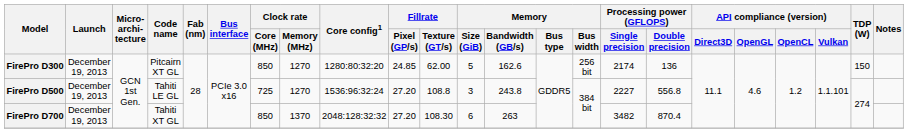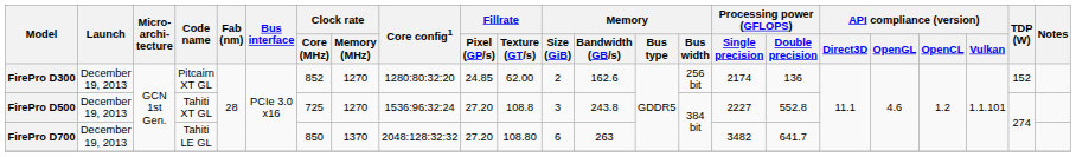 <table class="wikitable" style="font-size: 85%; text-align:center;">
 <tr>
 <th rowspan="2">Model</th>
 <th rowspan="2">Launch</th>
 <th rowspan="2">Micro-<br>archi-<br>tecture</th>
 <th rowspan="2">Code name</th>
 <th rowspan="2">Fab (nm)</th>
 <th rowspan="2"><a href='#'>Bus</a> <a href='#'>interface</a></th>
 <th colspan="2">Clock rate</th>
 <th rowspan="2">Core config<sup>1</sup></th>
 <th colspan="2"><a href='#'>Fillrate</a></th>
 <th colspan="4">Memory</th>
 <th colspan="2">Processing power<br>(<a href='#'>GFLOPS</a>)</th>
 <th colspan="4"><a href='#'>API</a> compliance (version)</th>
 <th rowspan="2">TDP (W)</th>
 <th rowspan="2">Notes</th>
 </tr>
 <tr>
 <th>Core (MHz)</th>
 <th>Memory (MHz)</th>
 <th>Pixel (<a href='#'>GP</a>/s)</th>
 <th>Texture (<a href='#'>GT</a>/s)</th>
 <th>Size (<a href='#'>GiB</a>)</th>
 <th>Bandwidth (<a href='#'>GB</a>/s)</th>
 <th>Bus type</th>
 <th>Bus width</th>
 <th><a href='#'>Single precision</a></th>
 <th><a href='#'>Double precision</a></th>
 <th><a href='#'>Direct3D</a></th>
 <th><a href='#'>OpenGL</a></th>
 <th><a href='#'>OpenCL</a></th>
 <th><a href='#'>Vulkan</a></th>
 </tr>
 <tr>
 <th>FirePro D300</th>
 <td>December 19, 2013</td>
 <td rowspan=3>GCN 1st Gen.</td>
 <td>Pitcairn XT GL</td>
 <td rowspan=3>28</td>
 <td rowspan=3>PCIe 3.0 x16</td>
-<td>850</td>
+<td>852</td>
 <td>1270</td>
 <td>1280:80:32:20</td>
 <td>24.85</td>
 <td>62.00</td>
-<td>5</td>
+<td>2</td>
 <td>162.6</td>
 <td rowspan=3>GDDR5</td>
 <td>256 bit</td>
 <td>2174</td>
 <td>136</td>
 <td rowspan=3>11.1</td>
 <td rowspan=3>4.6</td>
 <td rowspan=3>1.2</td>
 <td rowspan=3>1.1.101</td>
-<td>150</td>
+<td>152</td>
 <td></td>
 </tr>
 <tr>
 <th>FirePro D500</th>
 <td>December 19, 2013</td>
-<td>Tahiti LE GL</td>
+<td>Tahiti XT GL</td>
 <td>725</td>
 <td>1270</td>
 <td>1536:96:32:24</td>
 <td>27.20</td>
 <td>108.8</td>
 <td>3</td>
 <td>243.8</td>
 <td rowspan=2>384 bit</td>
 <td>2227</td>
-<td>556.8</td>
+<td>552.8</td>
 <td rowspan=2>274</td>
 <td></td>
 </tr>
 <tr>
 <th>FirePro D700</th>
 <td>December 19, 2013</td>
-<td>Tahiti XT GL</td>
+<td>Tahiti LE GL</td>
 <td>850</td>
 <td>1370</td>
 <td>2048:128:32:32</td>
 <td>27.20</td>
-<td>108.30</td>
+<td>108.80</td>
 <td>6</td>
 <td>263</td>
 <td>3482</td>
-<td>870.4</td>
+<td>641.7</td>
 <td></td>
 </tr>
 <tr>
 </tr>
 </table>
